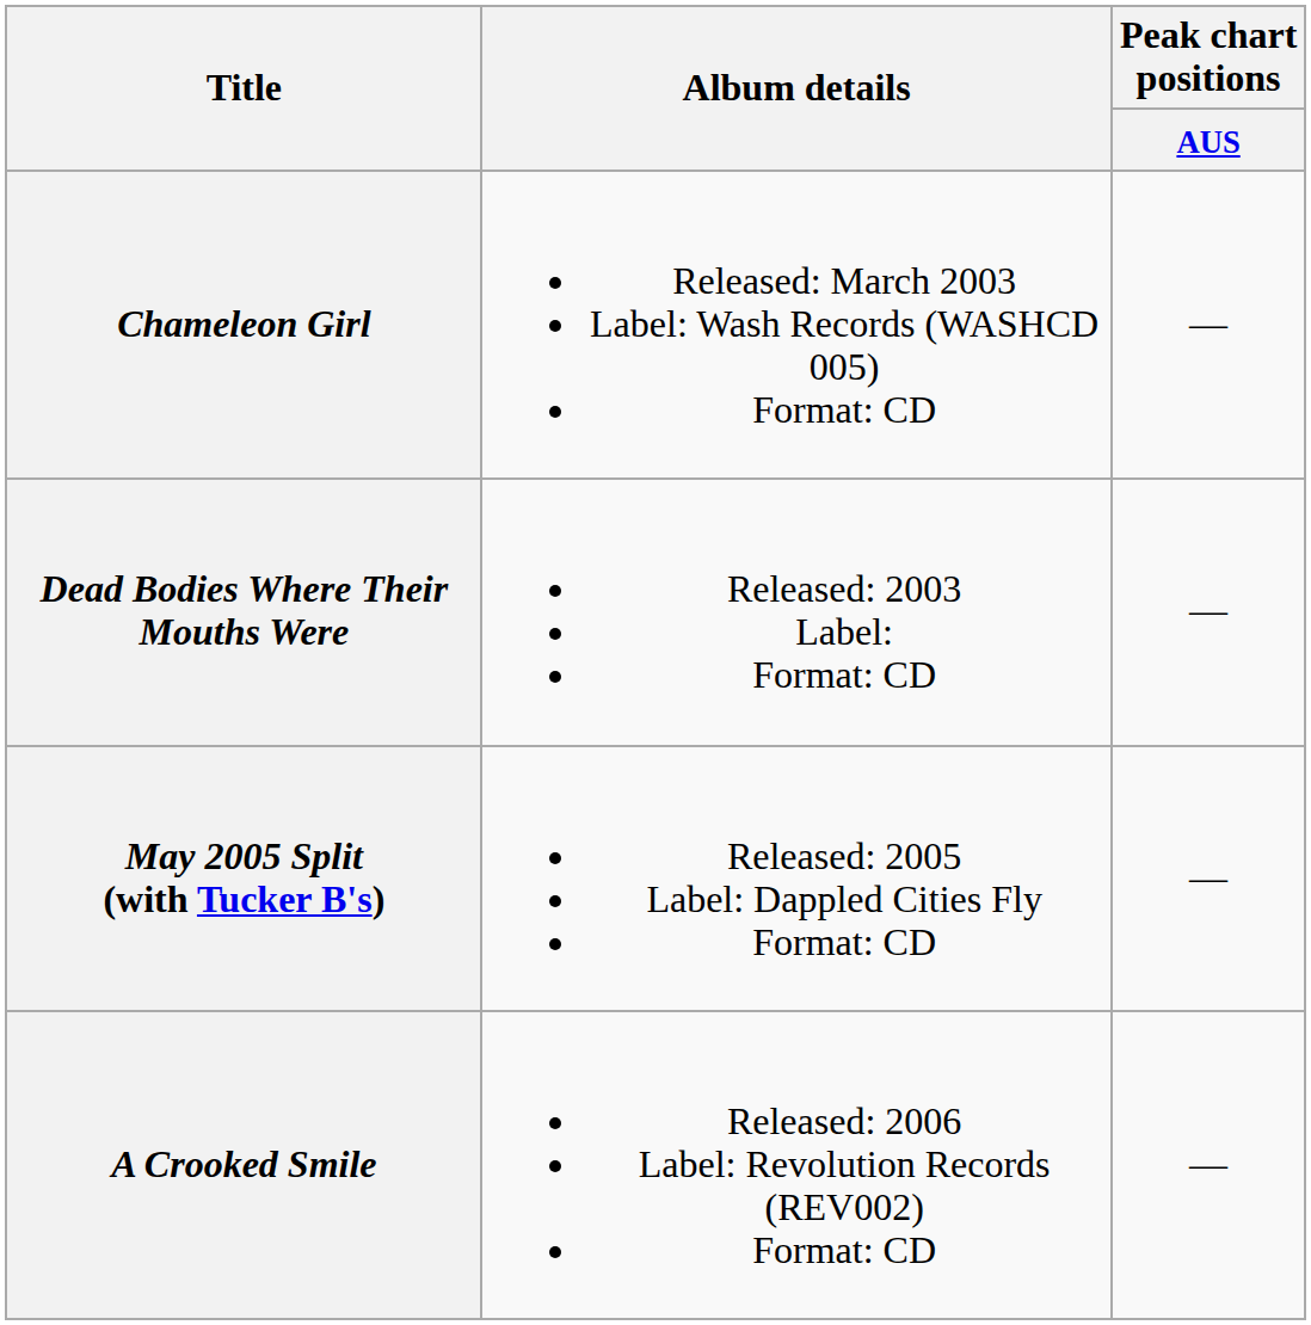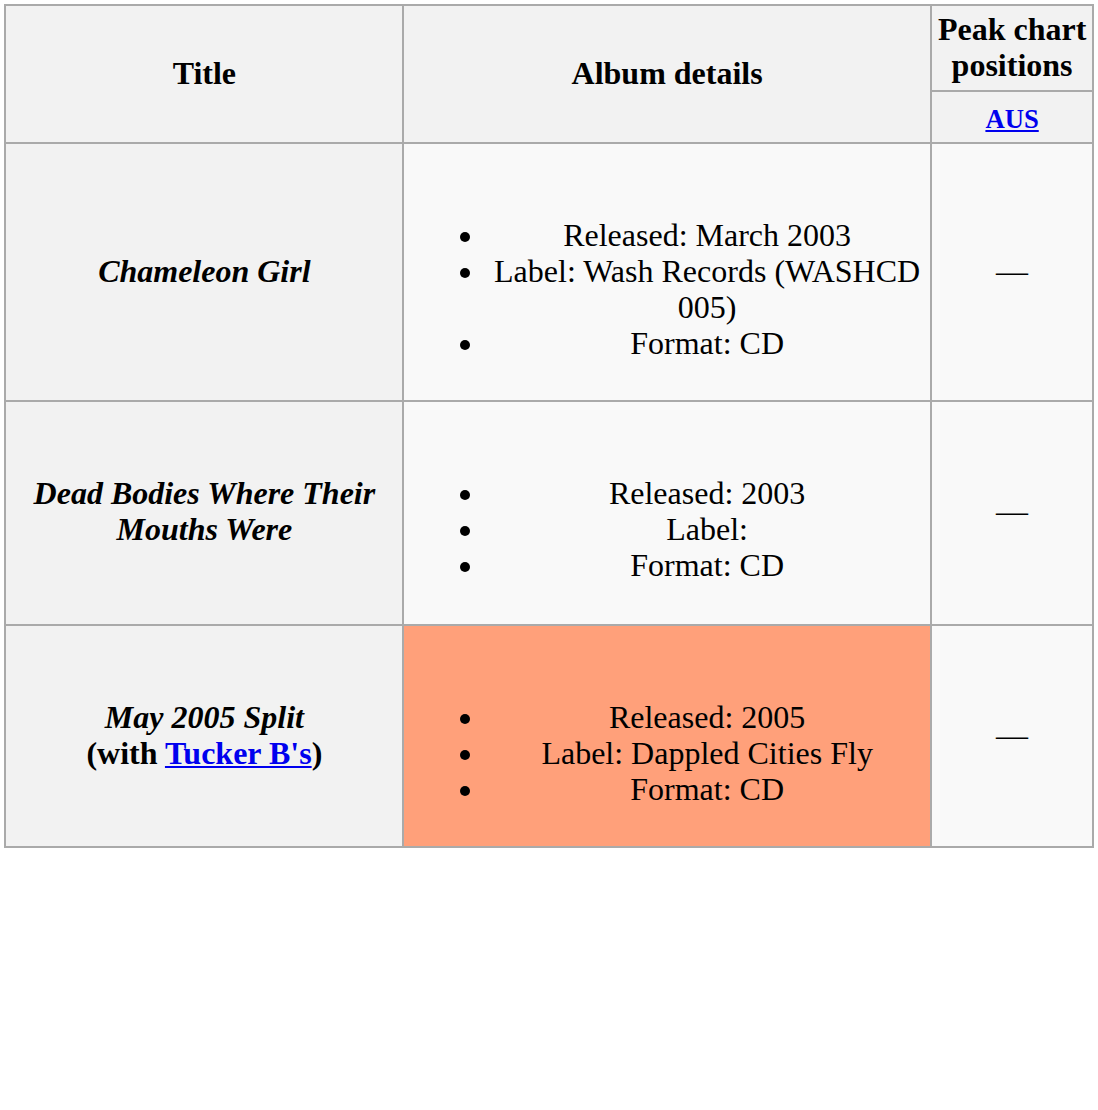 <table class="wikitable plainrowheaders" style="text-align:center;" border="1">
 <tr>
 <th scope="col" rowspan="2" style="width:12em;">Title</th>
 <th scope="col" rowspan="2" style="width:16em;">Album details</th>
 <th scope="col" colspan="1">Peak chart<br>positions</th>
 </tr>
 <tr>
 <th scope="col" style="text-align:center;"><small><a href='#'>AUS</a></small></th>
 </tr>
 <tr>
 <th scope="row"><em>Chameleon Girl</em></th>
 <td><br><ul><li>Released: March 2003</li><li>Label: Wash Records (WASHCD 005)</li><li>Format: CD</li></ul></td>
 <td align="center">—</td>
 </tr>
 <tr>
 <th scope="row"><em>Dead Bodies Where Their Mouths Were</em></th>
 <td><br><ul><li>Released: 2003</li><li>Label:</li><li>Format: CD</li></ul></td>
 <td align="center">—</td>
 </tr>
 <tr>
 <th scope="row"><em>May 2005 Split</em> <br> (with <a href='#'>Tucker B's</a>)</th>
-<td><br><ul><li>Released: 2005</li><li>Label: Dappled Cities Fly</li><li>Format: CD</li></ul></td>
-<td align="center">—</td>
-</tr>
-<tr>
-<th scope="row"><em>A Crooked Smile</em></th>
-<td><br><ul><li>Released: 2006</li><li>Label: Revolution Records (REV002)</li><li>Format: CD</li></ul></td>
+<td style="background: lightsalmon;"><br><ul><li>Released: 2005</li><li>Label: Dappled Cities Fly</li><li>Format: CD</li></ul></td>
 <td align="center">—</td>
 </tr>
 </table>
